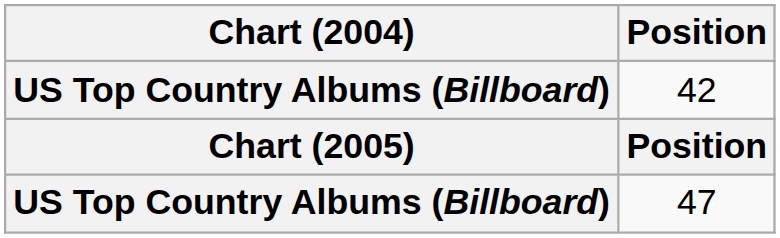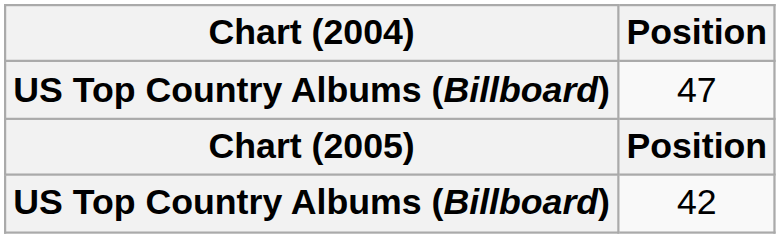 <table class="wikitable plainrowheaders" style="text-align:center">
 <tr>
 <th scope="col">Chart (2004)</th>
 <th scope="col">Position</th>
 </tr>
 <tr>
 <th scope="row">US Top Country Albums (<em>Billboard</em>)</th>
-<td>42</td>
+<td>47</td>
 </tr>
 <tr>
 <th scope="col">Chart (2005)</th>
 <th scope="col">Position</th>
 </tr>
 <tr>
 <th scope="row">US Top Country Albums (<em>Billboard</em>)</th>
-<td>47</td>
+<td>42</td>
 </tr>
 </table>
